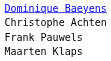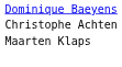 <table>
 <tr>
 <th></th>
 <td> <a href='#'>Dominique Baeyens</a></td>
 </tr>
 <tr>
 <th></th>
 <td>Christophe Achten</td>
 </tr>
 <tr>
 <th></th>
-<td>Frank Pauwels</td>
-</tr>
-<tr>
-<th></th>
 <td>Maarten Klaps</td>
 </tr>
 </table>
